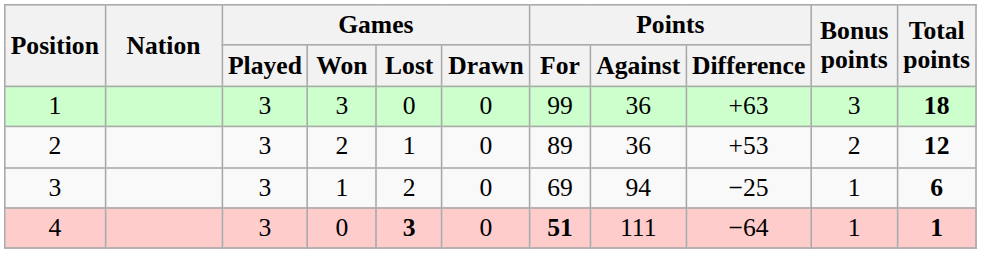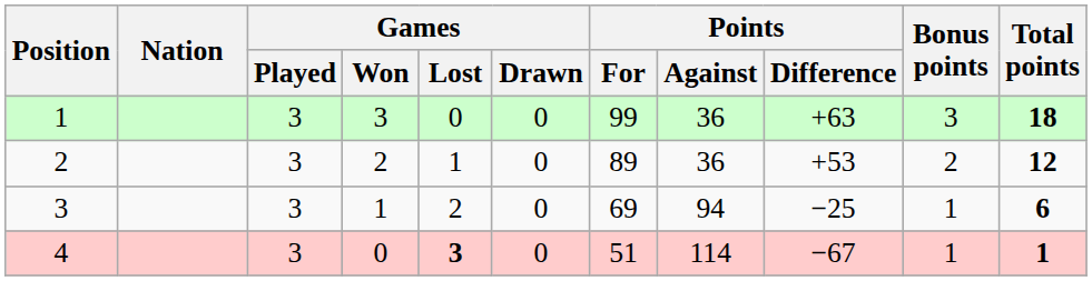 <table class="wikitable" style="text-align:center">
 <tr>
 <th rowspan="2" style="width:8%;">Position</th>
 <th rowspan="2" style="width:18%;">Nation</th>
 <th colspan="4" style="width:32%;">Games</th>
 <th colspan="3" style="width:32%;">Points</th>
 <th rowspan="2" style="width:10%;">Bonus<br>points</th>
 <th rowspan="2" style="width:10%;">Total<br>points</th>
 </tr>
 <tr>
 <th style="width:8%;">Played</th>
 <th style="width:8%;">Won</th>
 <th style="width:8%;">Lost</th>
 <th style="width:8%;">Drawn</th>
 <th style="width:8%;">For</th>
 <th style="width:8%;">Against</th>
 <th style="width:8%;">Difference</th>
 </tr>
 <tr bgcolor="#ccffcc">
 <td>1</td>
 <td align="left"></td>
 <td>3</td>
 <td>3</td>
 <td>0</td>
 <td>0</td>
 <td>99</td>
 <td>36</td>
 <td>+63</td>
 <td>3</td>
 <td><strong>18</strong></td>
 </tr>
 <tr>
 <td>2</td>
 <td align="left"></td>
 <td>3</td>
 <td>2</td>
 <td>1</td>
 <td>0</td>
 <td>89</td>
 <td>36</td>
 <td>+53</td>
 <td>2</td>
 <td><strong>12</strong></td>
 </tr>
 <tr>
 <td>3</td>
 <td align="left"></td>
 <td>3</td>
 <td>1</td>
 <td>2</td>
 <td>0</td>
 <td>69</td>
 <td>94</td>
 <td>−25</td>
 <td>1</td>
 <td><strong>6</strong></td>
 </tr>
 <tr bgcolor="#ffcccc">
 <td>4</td>
 <td align="left"></td>
 <td>3</td>
 <td>0</td>
 <td><strong>3</strong></td>
 <td>0</td>
-<td><strong>51</strong></td>
-<td>111</td>
-<td>−64</td>
+<td>51</td>
+<td>114</td>
+<td>−67</td>
 <td>1</td>
 <td><strong>1</strong></td>
 </tr>
 </table>
